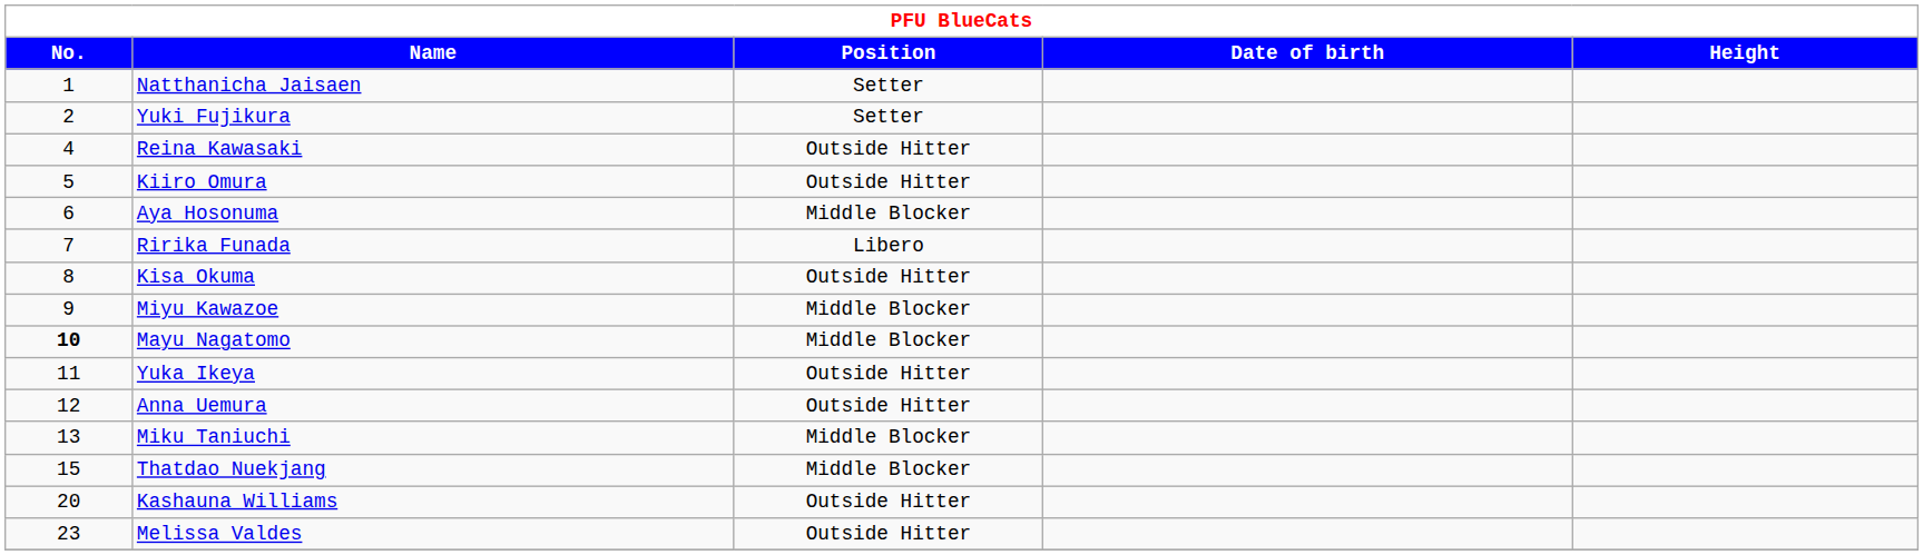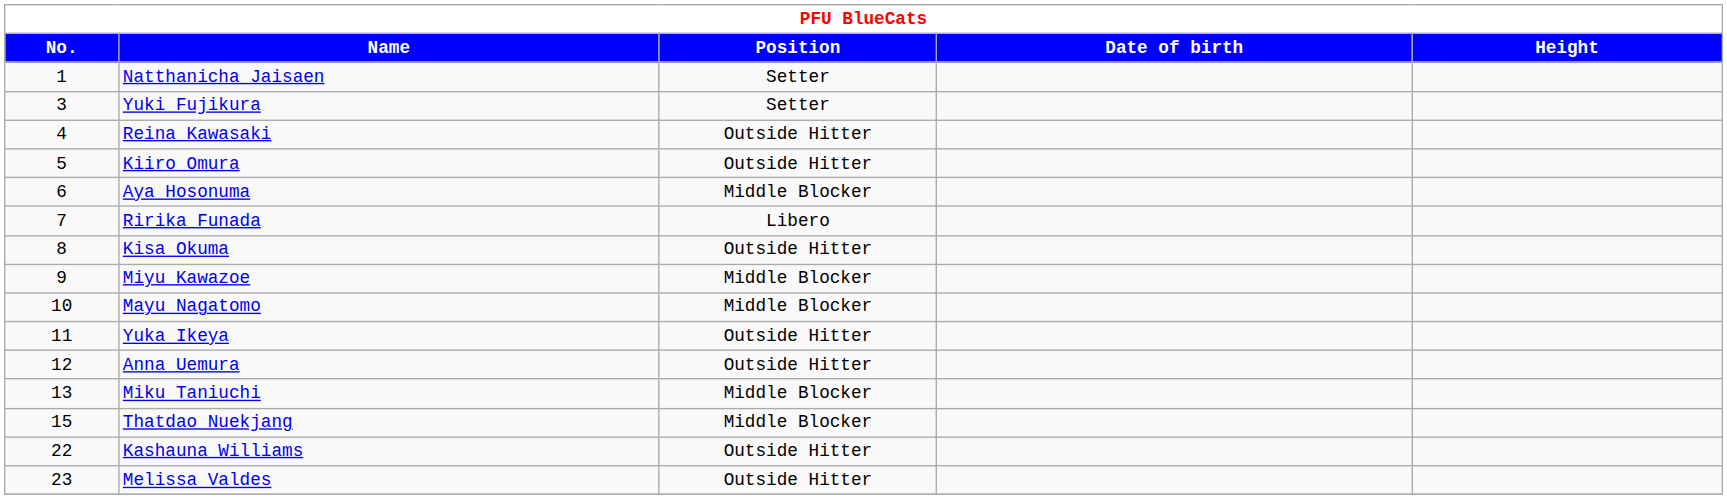 <table class="wikitable sortable" style="text-align:center; width: 100%; font-size:100%;">
 <tr>
 <td colspan="8" style= "background:white; color:red; text-align: center"><strong>PFU BlueCats</strong></td>
 </tr>
 <tr>
 <th style="width:3em; background:blue; color:white;">No.</th>
 <th style="width:16em; background:blue; color:white;">Name</th>
 <th style="width:8em; background:blue; color:white;">Position</th>
 <th style="width:14em; background:blue; color:white;">Date of birth</th>
 <th style="width:9em; background:blue; color:white;">Height</th>
 </tr>
 <tr>
 <td align=center>1</td>
 <td align=left> <a href='#'>Natthanicha Jaisaen</a></td>
 <td align=center>Setter</td>
 <td align=right></td>
 <td align=left></td>
 </tr>
 <tr>
-<td align=center>2</td>
+<td align=center>3</td>
 <td align=left> <a href='#'>Yuki Fujikura</a></td>
 <td align=center>Setter</td>
 <td align=right></td>
 <td align=left></td>
 </tr>
 <tr>
 <td align=center>4</td>
 <td align=left> <a href='#'>Reina Kawasaki</a></td>
 <td align=center>Outside Hitter</td>
 <td align=right></td>
 <td align=left></td>
 </tr>
 <tr>
 <td align=center>5</td>
 <td align=left> <a href='#'>Kiiro Omura</a></td>
 <td align=center>Outside Hitter</td>
 <td align=right></td>
 <td align=left></td>
 </tr>
 <tr>
 <td align=center>6</td>
 <td align=left> <a href='#'>Aya Hosonuma</a></td>
 <td align=center>Middle Blocker</td>
 <td align=right></td>
 <td align=left></td>
 </tr>
 <tr>
 <td align=center>7</td>
 <td align=left> <a href='#'>Ririka Funada</a></td>
 <td align=center>Libero</td>
 <td align=right></td>
 <td align=left></td>
 </tr>
 <tr>
 <td align=center>8</td>
 <td align=left> <a href='#'>Kisa Okuma</a></td>
 <td align=center>Outside Hitter</td>
 <td align=right></td>
 <td align=left></td>
 </tr>
 <tr>
 <td align=center>9</td>
 <td align=left> <a href='#'>Miyu Kawazoe</a></td>
 <td align=center>Middle Blocker</td>
 <td align=right></td>
 <td align=left></td>
 </tr>
 <tr>
-<td align=center><strong>10</strong></td>
+<td align=center>10</td>
 <td align=left> <a href='#'>Mayu Nagatomo</a></td>
 <td align=center>Middle Blocker</td>
 <td align=right></td>
 <td align=left></td>
 </tr>
 <tr>
 <td align=center>11</td>
 <td align=left> <a href='#'>Yuka Ikeya</a></td>
 <td align=center>Outside Hitter</td>
 <td align=right></td>
 <td align=left></td>
 </tr>
 <tr>
 <td align=center>12</td>
 <td align=left> <a href='#'>Anna Uemura</a></td>
 <td align=center>Outside Hitter</td>
 <td align=right></td>
 <td align=left></td>
 </tr>
 <tr>
 <td align=center>13</td>
 <td align=left> <a href='#'>Miku Taniuchi</a></td>
 <td align=center>Middle Blocker</td>
 <td align=right></td>
 <td align=left></td>
 </tr>
 <tr>
 <td align=center>15</td>
 <td align=left> <a href='#'>Thatdao Nuekjang</a></td>
 <td align=center>Middle Blocker</td>
 <td align=right></td>
 <td align=left></td>
 </tr>
 <tr>
-<td align=center>20</td>
+<td align=center>22</td>
 <td align=left> <a href='#'>Kashauna Williams</a></td>
 <td align=center>Outside Hitter</td>
 <td align=right></td>
 <td align=left></td>
 </tr>
 <tr>
 <td align=center>23</td>
 <td align=left> <a href='#'>Melissa Valdes</a></td>
 <td align=center>Outside Hitter</td>
 <td align=right></td>
 <td align=left></td>
 </tr>
 <tr>
 </tr>
 </table>
